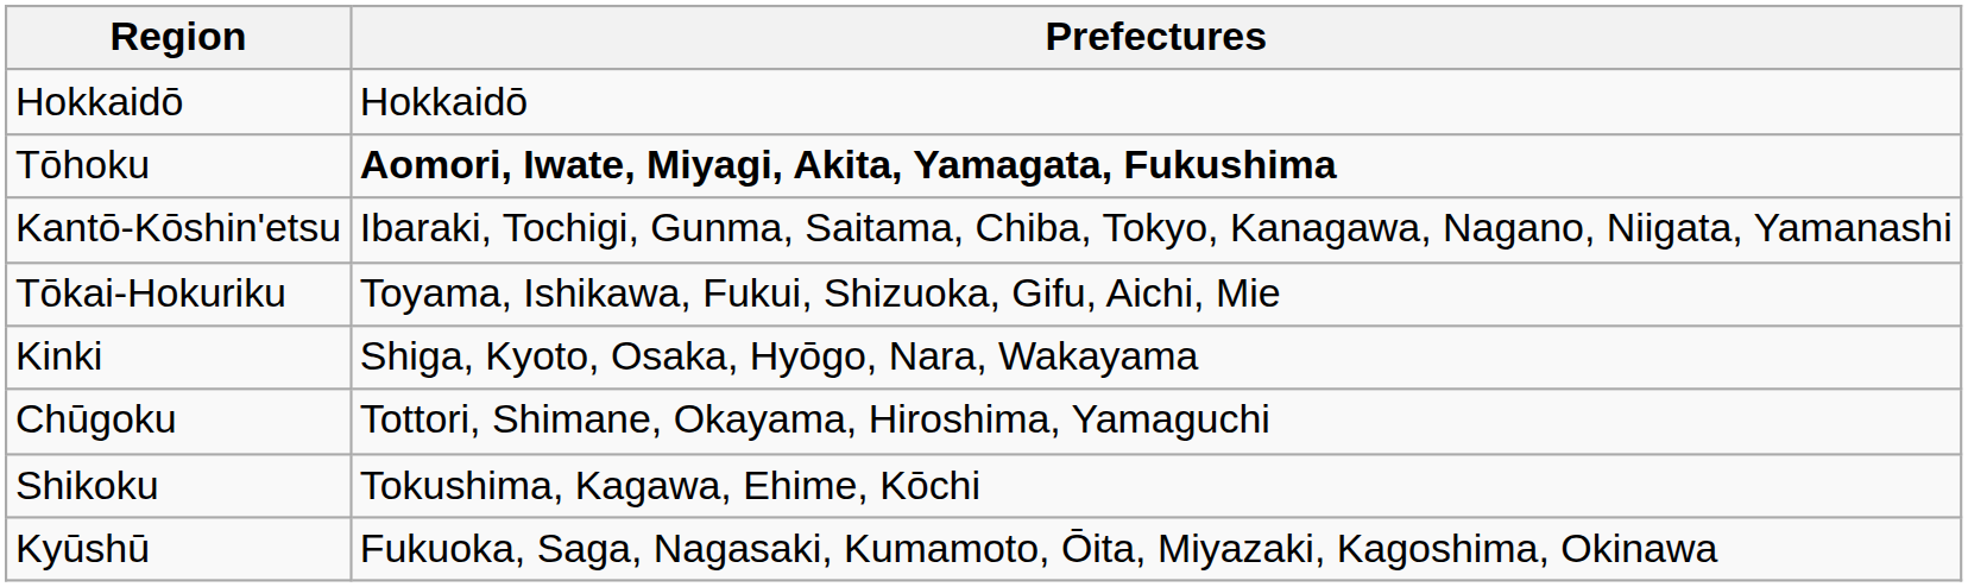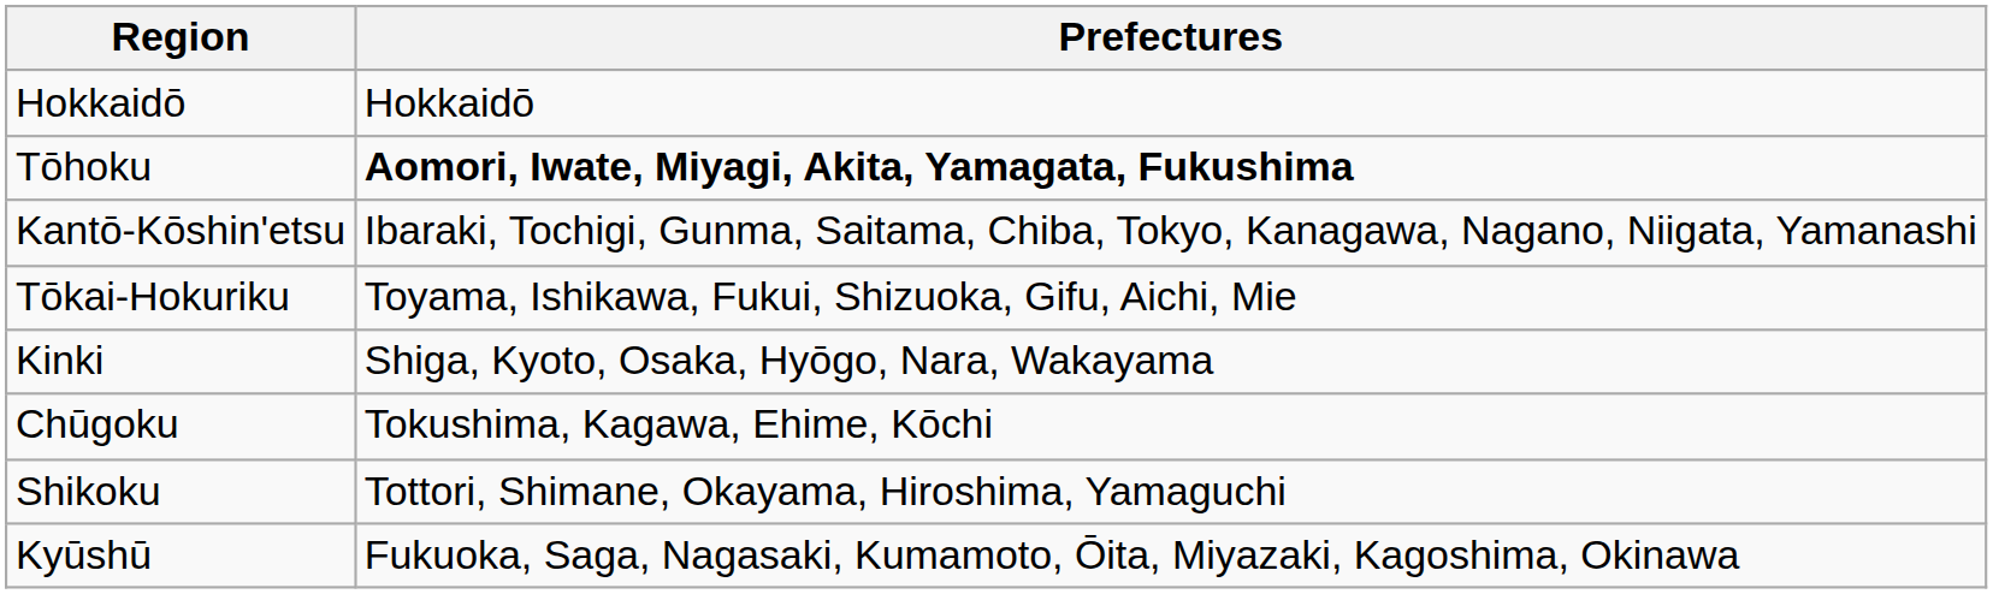 <table class="wikitable">
 <tr>
 <th>Region</th>
 <th>Prefectures</th>
 </tr>
 <tr>
 <td>Hokkaidō</td>
 <td>Hokkaidō</td>
 </tr>
 <tr>
 <td>Tōhoku</td>
 <td><strong>Aomori, Iwate, Miyagi, Akita, Yamagata, Fukushima</strong></td>
 </tr>
 <tr>
 <td>Kantō-Kōshin'etsu</td>
 <td>Ibaraki, Tochigi, Gunma, Saitama, Chiba, Tokyo, Kanagawa, Nagano, Niigata, Yamanashi</td>
 </tr>
 <tr>
 <td>Tōkai-Hokuriku</td>
 <td>Toyama, Ishikawa, Fukui, Shizuoka, Gifu, Aichi, Mie</td>
 </tr>
 <tr>
 <td>Kinki</td>
 <td>Shiga, Kyoto, Osaka, Hyōgo, Nara, Wakayama</td>
 </tr>
 <tr>
 <td>Chūgoku</td>
-<td>Tottori, Shimane, Okayama, Hiroshima, Yamaguchi</td>
+<td>Tokushima, Kagawa, Ehime, Kōchi</td>
 </tr>
 <tr>
 <td>Shikoku</td>
-<td>Tokushima, Kagawa, Ehime, Kōchi</td>
+<td>Tottori, Shimane, Okayama, Hiroshima, Yamaguchi</td>
 </tr>
 <tr>
 <td>Kyūshū</td>
 <td>Fukuoka, Saga, Nagasaki, Kumamoto, Ōita, Miyazaki, Kagoshima, Okinawa</td>
 </tr>
 </table>
